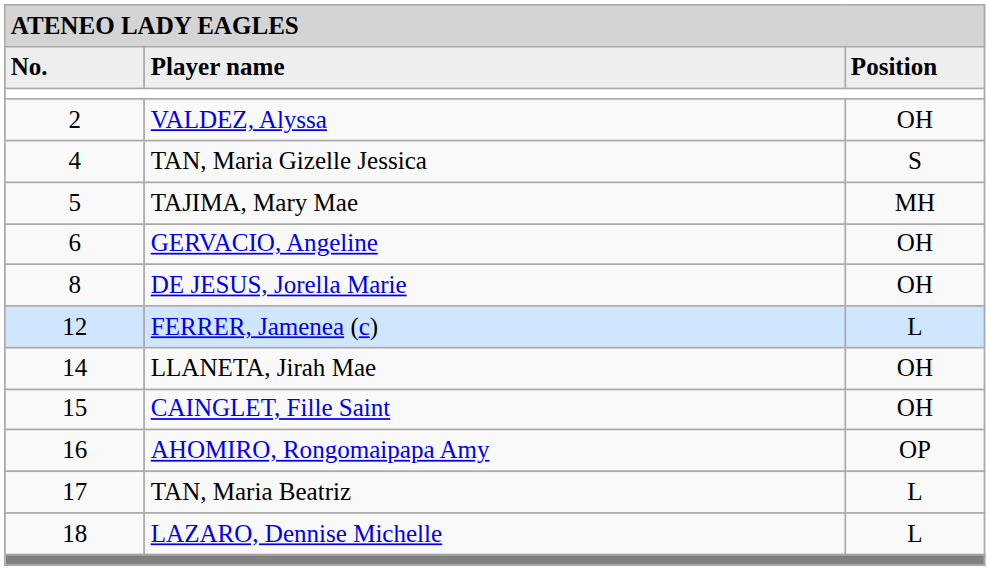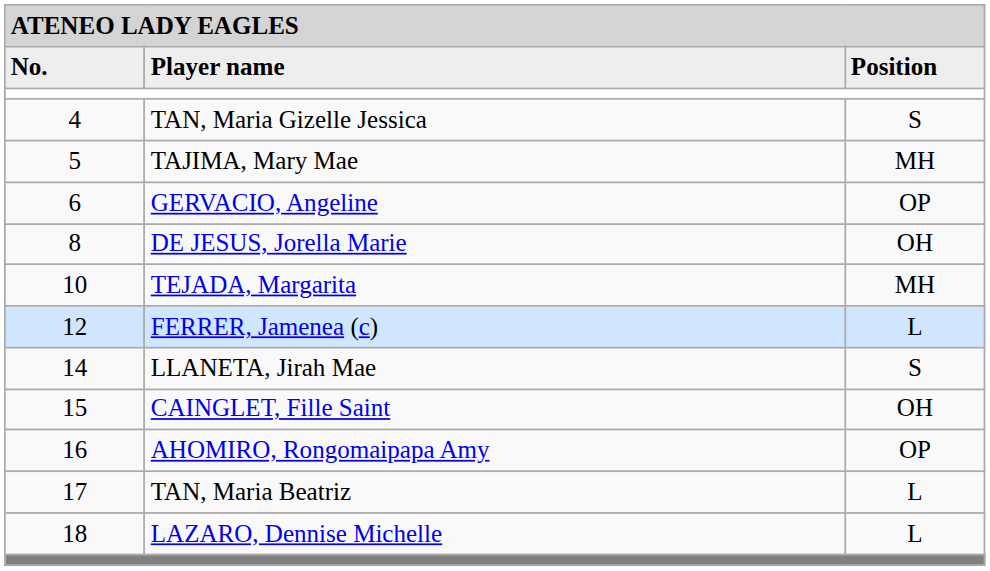 <table class="wikitable collapsible collapsed" style="font-size:90%;">
 <tr>
 <th style="background:#D4D4D4; text-align:left;" colspan=3> ATENEO LADY EAGLES</th>
 </tr>
 <tr style="background:#EEEEEE; font-weight:bold;">
 <td width=10%>No.</td>
 <td width=50%>Player name</td>
 <td width=10%>Position</td>
 </tr>
 <tr style="background:#FFFFFF;">
 <td colspan=3 align=center></td>
-</tr>
-<tr>
-<td align=center>2</td>
-<td><a href='#'>VALDEZ, Alyssa</a></td>
-<td align=center>OH</td>
 </tr>
 <tr>
 <td align=center>4</td>
 <td>TAN, Maria Gizelle Jessica</td>
 <td align=center>S</td>
 </tr>
 <tr>
 <td align=center>5</td>
 <td>TAJIMA, Mary Mae</td>
 <td align=center>MH</td>
 </tr>
 <tr>
 <td align=center>6</td>
 <td><a href='#'>GERVACIO, Angeline</a></td>
-<td align=center>OH</td>
+<td align=center>OP</td>
 </tr>
 <tr>
 <td align=center>8</td>
 <td><a href='#'>DE JESUS, Jorella Marie</a></td>
 <td align=center>OH</td>
+</tr>
+<tr>
+<td align=center>10</td>
+<td><a href='#'>TEJADA, Margarita</a></td>
+<td align=center>MH</td>
 </tr>
 <tr bgcolor=#D0E6FF>
 <td align=center>12</td>
 <td><a href='#'>FERRER, Jamenea</a> (<a href='#'>c</a>)</td>
 <td align=center>L</td>
 </tr>
 <tr>
 <td align=center>14</td>
 <td>LLANETA, Jirah Mae</td>
-<td align=center>OH</td>
+<td align=center>S</td>
 </tr>
 <tr>
 <td align=center>15</td>
 <td><a href='#'>CAINGLET, Fille Saint</a></td>
 <td align=center>OH</td>
 </tr>
 <tr>
 <td align=center>16</td>
 <td><a href='#'>AHOMIRO, Rongomaipapa Amy</a></td>
 <td align=center>OP</td>
 </tr>
 <tr>
 <td align=center>17</td>
 <td>TAN, Maria Beatriz</td>
 <td align=center>L</td>
 </tr>
 <tr>
 <td align=center>18</td>
 <td><a href='#'>LAZARO, Dennise Michelle</a></td>
 <td align=center>L</td>
 </tr>
 <tr>
 <th style="background:gray;" colspan=3></th>
 </tr>
 <tr>
 </tr>
 </table>
